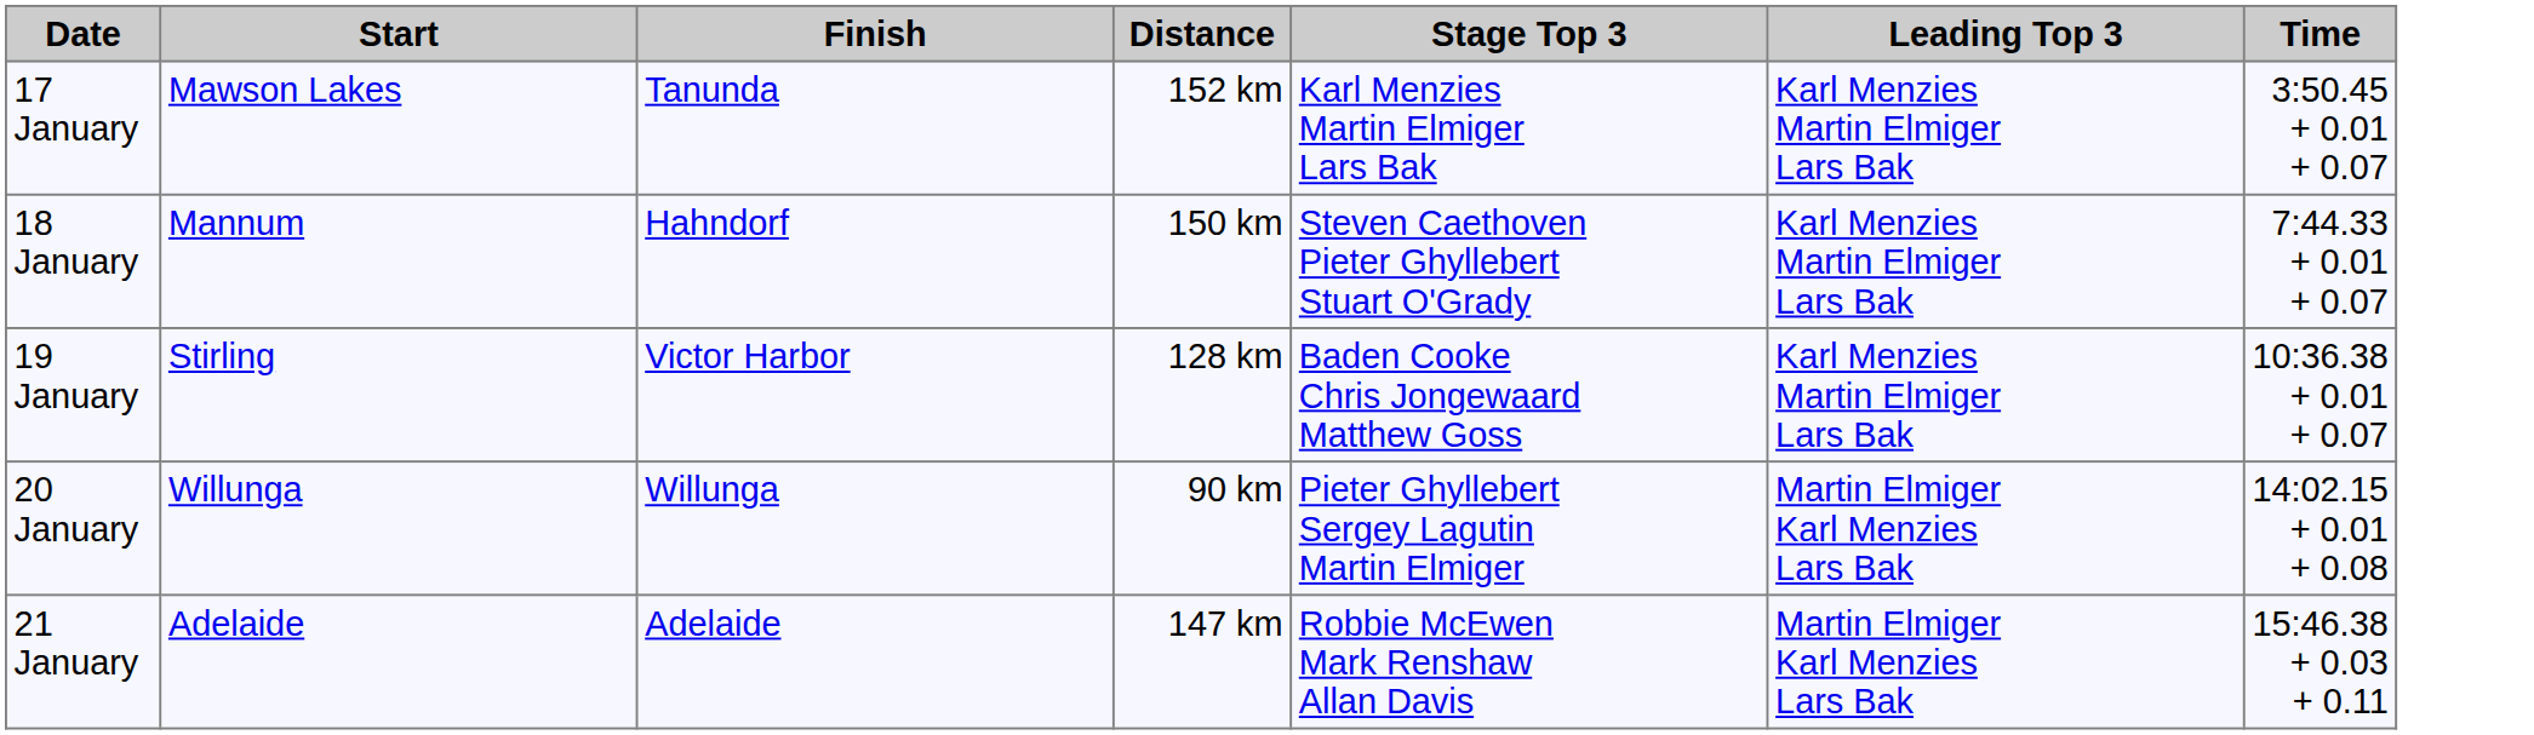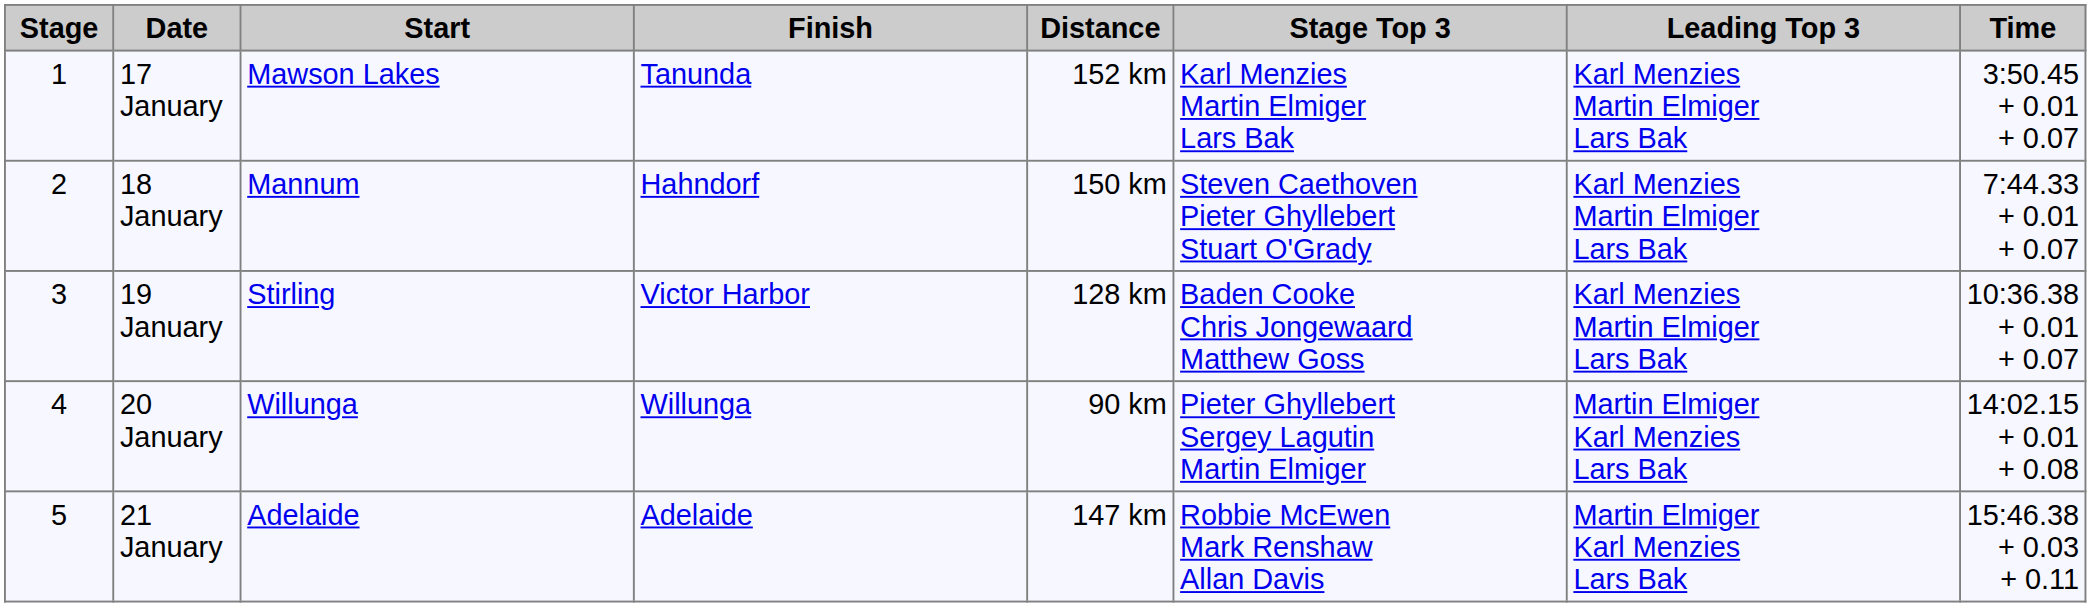 <table bgcolor="#f7f8ff" cellpadding="3" cellspacing="0" border="1" style="font-size: 95%; border: gray solid 1px; border-collapse: collapse;">
 <tr bgcolor="#CCCCCC">
+<td align="center" width="50"><strong>Stage</strong></td>
 <td align="center" width="60"><strong>Date</strong></td>
 <td align="center" width="200"><strong>Start</strong></td>
 <td align="center" width="200"><strong>Finish</strong></td>
 <td align="center" width="70"><strong>Distance</strong></td>
 <td align="center" width="200"><strong>Stage Top 3</strong></td>
 <td align="center" width="200"><strong>Leading Top 3</strong></td>
 <td align="center" width="50"><strong>Time</strong></td>
 </tr>
 <tr valign=top>
+<td align=center>1</td>
 <td>17 January</td>
 <td><a href='#'>Mawson Lakes</a></td>
 <td><a href='#'>Tanunda</a></td>
 <td align=right>152 km</td>
 <td> <a href='#'>Karl Menzies</a><br>  <a href='#'>Martin Elmiger</a><br>  <a href='#'>Lars Bak</a></td>
 <td> <a href='#'>Karl Menzies</a><br>  <a href='#'>Martin Elmiger</a><br>  <a href='#'>Lars Bak</a></td>
 <td align=right>3:50.45<br> + 0.01<br> + 0.07</td>
 </tr>
 <tr valign=top>
+<td align=center>2</td>
 <td>18 January</td>
 <td><a href='#'>Mannum</a></td>
 <td><a href='#'>Hahndorf</a></td>
 <td align=right>150 km</td>
 <td> <a href='#'>Steven Caethoven</a><br>  <a href='#'>Pieter Ghyllebert</a><br>  <a href='#'>Stuart O'Grady</a></td>
 <td> <a href='#'>Karl Menzies</a><br>  <a href='#'>Martin Elmiger</a><br>  <a href='#'>Lars Bak</a></td>
 <td align=right>7:44.33<br> + 0.01<br> + 0.07</td>
 </tr>
 <tr valign=top>
+<td align=center>3</td>
 <td>19 January</td>
 <td><a href='#'>Stirling</a></td>
 <td><a href='#'>Victor Harbor</a></td>
 <td align=right>128 km</td>
 <td> <a href='#'>Baden Cooke</a><br>  <a href='#'>Chris Jongewaard</a><br>  <a href='#'>Matthew Goss</a></td>
 <td> <a href='#'>Karl Menzies</a><br>  <a href='#'>Martin Elmiger</a><br>  <a href='#'>Lars Bak</a></td>
 <td align=right>10:36.38<br> + 0.01<br> + 0.07</td>
 </tr>
 <tr valign=top>
+<td align=center>4</td>
 <td>20 January</td>
 <td><a href='#'>Willunga</a></td>
 <td><a href='#'>Willunga</a></td>
 <td align=right>90 km</td>
 <td> <a href='#'>Pieter Ghyllebert</a><br>  <a href='#'>Sergey Lagutin</a><br>  <a href='#'>Martin Elmiger</a></td>
 <td> <a href='#'>Martin Elmiger</a><br>  <a href='#'>Karl Menzies</a><br>  <a href='#'>Lars Bak</a></td>
 <td align=right>14:02.15<br> + 0.01<br> + 0.08</td>
 </tr>
 <tr valign=top>
+<td align=center>5</td>
 <td>21 January</td>
 <td><a href='#'>Adelaide</a></td>
 <td><a href='#'>Adelaide</a></td>
 <td align=right>147 km</td>
 <td> <a href='#'>Robbie McEwen</a><br>  <a href='#'>Mark Renshaw</a><br>  <a href='#'>Allan Davis</a></td>
 <td> <a href='#'>Martin Elmiger</a><br>  <a href='#'>Karl Menzies</a><br>  <a href='#'>Lars Bak</a></td>
 <td align=right>15:46.38<br> + 0.03<br> + 0.11</td>
 </tr>
 </table>
